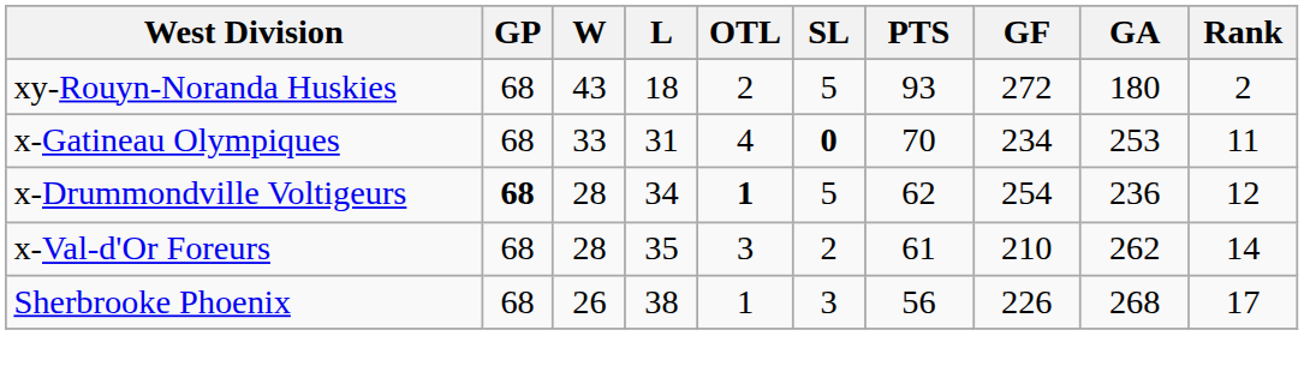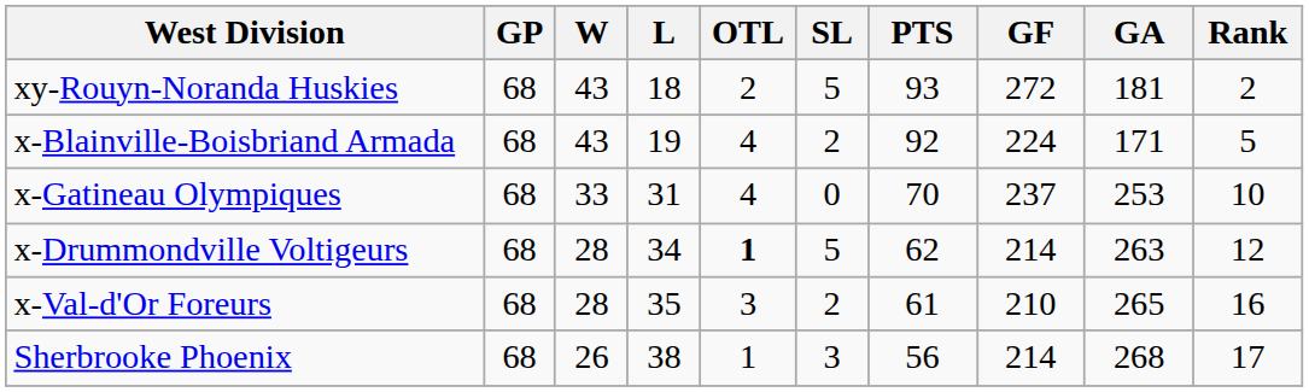 <table class="wikitable" style="text-align:center">
 <tr>
 <th bgcolor="#DDDDFF" width="33%">West Division</th>
 <th bgcolor="#DDDDFF" width="5%">GP</th>
 <th bgcolor="#DDDDFF" width="5%">W</th>
 <th bgcolor="#DDDDFF" width="5%">L</th>
 <th bgcolor="#DDDDFF" width="5%">OTL</th>
 <th bgcolor="#DDDDFF" width="5%">SL</th>
 <th bgcolor="#DDDDFF" width="7.5%">PTS</th>
 <th bgcolor="#DDDDFF" width="7.5%">GF</th>
 <th bgcolor="#DDDDFF" width="7.5%">GA</th>
 <th bgcolor="#DDDDFF" width="7.5%">Rank</th>
 </tr>
 <tr>
 <td align=left>xy-<a href='#'>Rouyn-Noranda Huskies</a></td>
 <td>68</td>
 <td>43</td>
 <td>18</td>
 <td>2</td>
 <td>5</td>
 <td>93</td>
 <td>272</td>
-<td>180</td>
+<td>181</td>
 <td>2</td>
+</tr>
+<tr>
+<td align=left>x-<a href='#'>Blainville-Boisbriand Armada</a></td>
+<td>68</td>
+<td>43</td>
+<td>19</td>
+<td>4</td>
+<td>2</td>
+<td>92</td>
+<td>224</td>
+<td>171</td>
+<td>5</td>
 </tr>
 <tr>
 <td align=left>x-<a href='#'>Gatineau Olympiques</a></td>
 <td>68</td>
 <td>33</td>
 <td>31</td>
 <td>4</td>
-<td><strong>0</strong></td>
+<td>0</td>
 <td>70</td>
-<td>234</td>
+<td>237</td>
 <td>253</td>
-<td>11</td>
+<td>10</td>
 </tr>
 <tr>
 <td align=left>x-<a href='#'>Drummondville Voltigeurs</a></td>
-<td><strong>68</strong></td>
+<td>68</td>
 <td>28</td>
 <td>34</td>
 <td><strong>1</strong></td>
 <td>5</td>
 <td>62</td>
-<td>254</td>
-<td>236</td>
+<td>214</td>
+<td>263</td>
 <td>12</td>
 </tr>
 <tr>
 <td align=left>x-<a href='#'>Val-d'Or Foreurs</a></td>
 <td>68</td>
 <td>28</td>
 <td>35</td>
 <td>3</td>
 <td>2</td>
 <td>61</td>
 <td>210</td>
-<td>262</td>
-<td>14</td>
+<td>265</td>
+<td>16</td>
 </tr>
 <tr>
 <td align=left><a href='#'>Sherbrooke Phoenix</a></td>
 <td>68</td>
 <td>26</td>
 <td>38</td>
 <td>1</td>
 <td>3</td>
 <td>56</td>
-<td>226</td>
+<td>214</td>
 <td>268</td>
 <td>17</td>
 </tr>
 </table>
